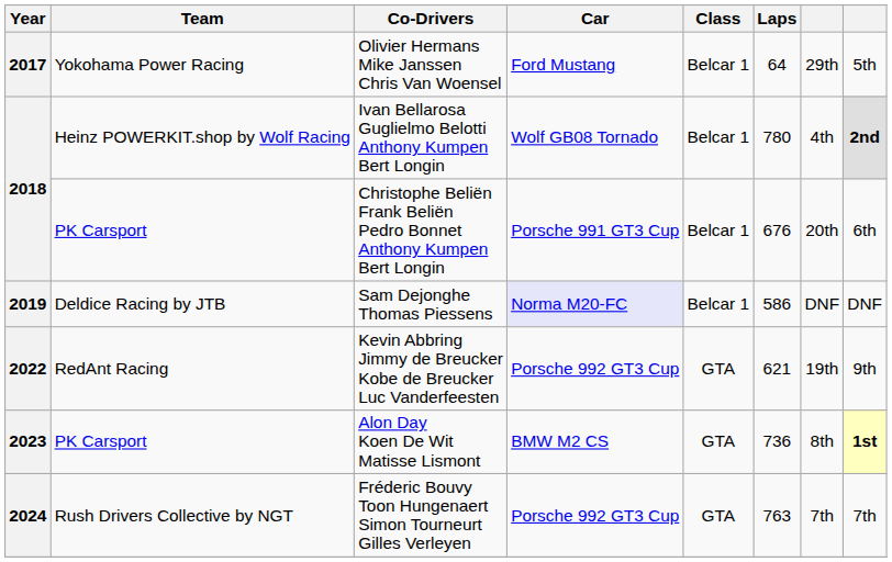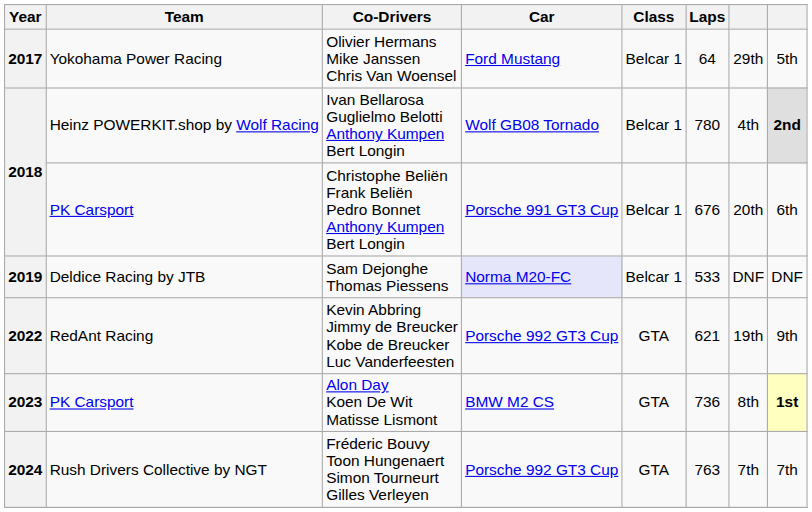 <table class="wikitable" style="text-align:center; font-size:90%">
 <tr>
 <th>Year</th>
 <th>Team</th>
 <th>Co-Drivers</th>
 <th>Car</th>
 <th>Class</th>
 <th>Laps</th>
 <th></th>
 <th></th>
 </tr>
 <tr>
 <th>2017</th>
 <td align="left"> Yokohama Power Racing</td>
 <td align="left"> Olivier Hermans<br> Mike Janssen<br> Chris Van Woensel</td>
 <td align="left"><a href='#'>Ford Mustang</a></td>
 <td>Belcar 1</td>
 <td>64</td>
 <td>29th</td>
 <td>5th</td>
 </tr>
 <tr>
 <th rowspan=2>2018</th>
 <td align="left"> Heinz POWERKIT.shop by <a href='#'>Wolf Racing</a></td>
 <td align="left"> Ivan Bellarosa<br> Guglielmo Belotti<br> <a href='#'>Anthony Kumpen</a><br> Bert Longin</td>
 <td align="left"><a href='#'>Wolf GB08 Tornado</a></td>
 <td>Belcar 1</td>
 <td>780</td>
 <td>4th</td>
 <th style="background:#DFDFDF;">2nd</th>
 </tr>
 <tr>
 <td align="left"> <a href='#'>PK Carsport</a></td>
 <td align="left"> Christophe Beliën<br> Frank Beliën<br> Pedro Bonnet<br> <a href='#'>Anthony Kumpen</a><br> Bert Longin</td>
 <td align="left"><a href='#'>Porsche 991 GT3 Cup</a></td>
 <td>Belcar 1</td>
 <td>676</td>
 <td>20th</td>
 <td>6th</td>
 </tr>
 <tr>
 <th>2019</th>
 <td align=left> Deldice Racing by JTB</td>
 <td align=left> Sam Dejonghe<br> Thomas Piessens</td>
 <td align=left style="background: lavender;"><a href='#'>Norma M20-FC</a></td>
 <td>Belcar 1</td>
-<td>586</td>
+<td>533</td>
 <td>DNF</td>
 <td>DNF</td>
 </tr>
 <tr>
 <th>2022</th>
 <td align="left"> RedAnt Racing</td>
 <td align="left"> Kevin Abbring<br> Jimmy de Breucker<br> Kobe de Breucker<br> Luc Vanderfeesten</td>
 <td align="left"><a href='#'>Porsche 992 GT3 Cup</a></td>
 <td>GTA</td>
 <td>621</td>
 <td>19th</td>
 <td>9th</td>
 </tr>
 <tr>
 <th>2023</th>
 <td align="left"> <a href='#'>PK Carsport</a></td>
 <td align="left"> <a href='#'>Alon Day</a><br> Koen De Wit<br> Matisse Lismont</td>
 <td align="left"><a href='#'>BMW M2 CS</a></td>
 <td>GTA</td>
 <td>736</td>
 <td>8th</td>
 <th style="background:#FFFFBF;">1st</th>
 </tr>
 <tr>
 <th>2024</th>
 <td align="left"> Rush Drivers Collective by NGT</td>
 <td align="left"> Fréderic Bouvy<br> Toon Hungenaert<br> Simon Tourneurt<br> Gilles Verleyen</td>
 <td align="left"><a href='#'>Porsche 992 GT3 Cup</a></td>
 <td>GTA</td>
 <td>763</td>
 <td>7th</td>
 <td>7th</td>
 </tr>
 <tr>
 </tr>
 </table>
